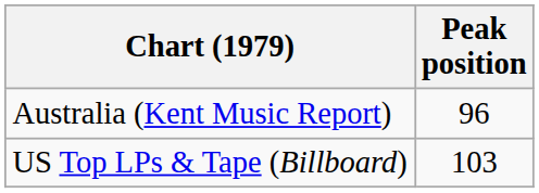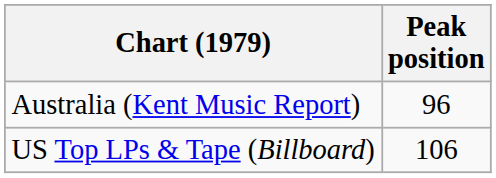 <table class="wikitable sortable plainrowheaders">
 <tr>
 <th scope="col">Chart (1979)</th>
 <th scope="col">Peak<br>position</th>
 </tr>
 <tr>
 <td>Australia (<a href='#'>Kent Music Report</a>)</td>
 <td align="center">96</td>
 </tr>
 <tr>
 <td>US <a href='#'>Top LPs & Tape</a> (<em>Billboard</em>)</td>
-<td align="center">103</td>
+<td align="center">106</td>
 </tr>
 </table>
